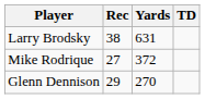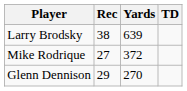 <table class="wikitable">
 <tr>
 <th>Player</th>
 <th>Rec</th>
 <th>Yards</th>
 <th>TD</th>
 </tr>
 <tr>
 <td>Larry Brodsky</td>
 <td>38</td>
-<td>631</td>
+<td>639</td>
 <td></td>
 </tr>
 <tr>
 <td>Mike Rodrique</td>
 <td>27</td>
 <td>372</td>
 <td></td>
 </tr>
 <tr>
 <td>Glenn Dennison</td>
 <td>29</td>
 <td>270</td>
 <td></td>
 </tr>
 </table>
